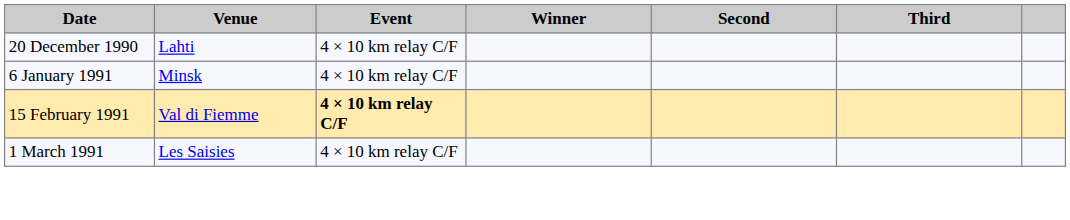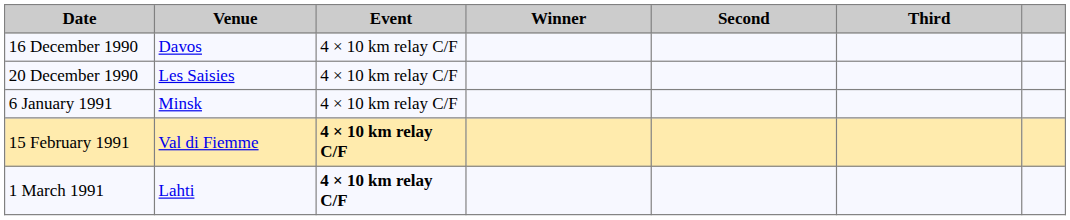 <table bgcolor="#f7f8ff" cellpadding="3" cellspacing="0" border="1" style="font-size: 90%; border: gray solid 1px; border-collapse: collapse;">
 <tr bgcolor="#CCCCCC" '>
 <td align="center" width="120"><strong>Date</strong></td>
 <td align="center" width="130"><strong>Venue</strong></td>
 <td align="center" width="120"><strong>Event</strong></td>
 <td align="center" width="150"><strong>Winner</strong></td>
 <td align="center" width="150"><strong>Second</strong></td>
 <td align="center" width="150"><strong>Third</strong></td>
 <td align="center" width="30"><strong></strong></td>
 </tr>
 <tr align="left">
+<td>16 December 1990</td>
+<td> <a href='#'>Davos</a></td>
+<td>4 × 10 km relay C/F</td>
+<td></td>
+<td></td>
+<td></td>
+<td></td>
+</tr>
+<tr align="left">
 <td>20 December 1990</td>
-<td> <a href='#'>Lahti</a></td>
+<td> <a href='#'>Les Saisies</a></td>
 <td>4 × 10 km relay C/F</td>
 <td></td>
 <td></td>
 <td></td>
 <td></td>
 </tr>
 <tr align="left">
 <td>6 January 1991</td>
 <td> <a href='#'>Minsk</a></td>
 <td>4 × 10 km relay C/F</td>
 <td></td>
 <td></td>
 <td></td>
 <td></td>
 </tr>
 <tr style="background:#FFEBAD">
 <td>15 February 1991</td>
 <td> <a href='#'>Val di Fiemme</a></td>
 <td><strong>4 × 10 km relay C/F</strong></td>
 <td></td>
 <td></td>
 <td></td>
 <td> </td>
 </tr>
 <tr align="left">
 <td>1 March 1991</td>
-<td> <a href='#'>Les Saisies</a></td>
-<td>4 × 10 km relay C/F</td>
+<td> <a href='#'>Lahti</a></td>
+<td><strong>4 × 10 km relay C/F</strong></td>
 <td></td>
 <td></td>
 <td></td>
 <td></td>
 </tr>
 </table>
